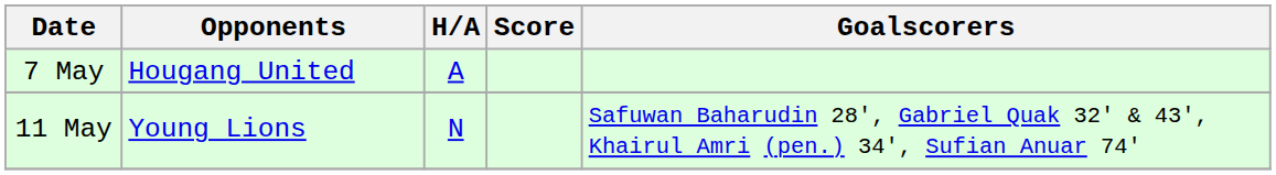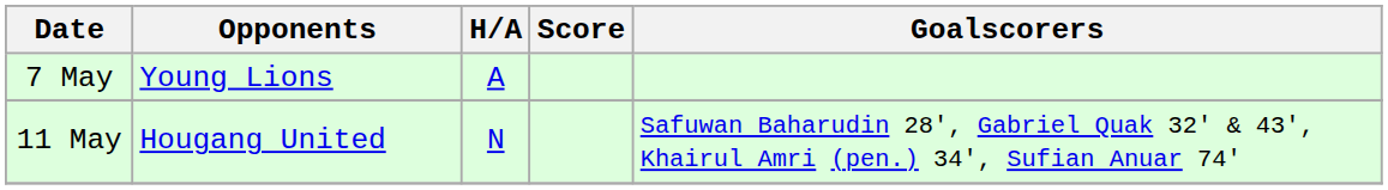 <table class="wikitable" style="text-align:center">
 <tr>
 <th width="50" style="text-align:center">Date</th>
 <th width="140">Opponents</th>
 <th width='20' align="center">H/A</th>
 <th width='40'>Score</th>
 <th align="center">Goalscorers</th>
 </tr>
 <tr bgcolor="#ddffdd">
 <td>7 May</td>
-<td align='left'><a href='#'>Hougang United</a></td>
+<td align='left'><a href='#'>Young Lions</a></td>
 <td><a href='#'>A</a></td>
 <td></td>
 <td align='left'></td>
 </tr>
 <tr>
 </tr>
 <tr bgcolor="#ddffdd">
 <td>11 May</td>
-<td align='left'><a href='#'>Young Lions</a></td>
+<td align='left'><a href='#'>Hougang United</a></td>
 <td><a href='#'>N</a></td>
 <td></td>
 <td align='left'><small><a href='#'>Safuwan Baharudin</a> 28', <a href='#'>Gabriel Quak</a> 32' & 43', <a href='#'>Khairul Amri</a> <a href='#'>(pen.)</a> 34', <a href='#'>Sufian Anuar</a> 74'</small></td>
 </tr>
 <tr>
 </tr>
 </table>
